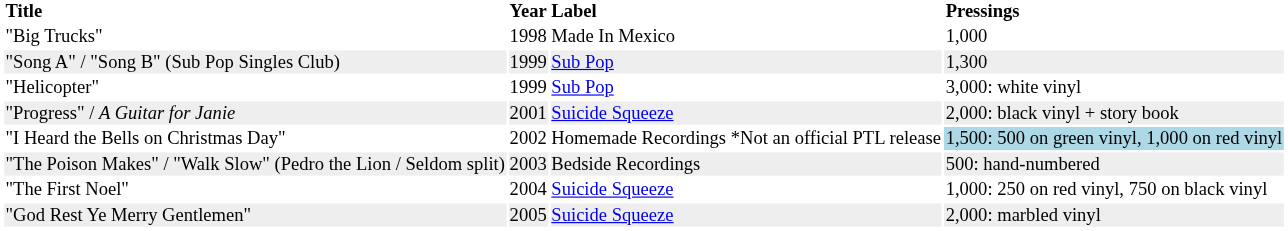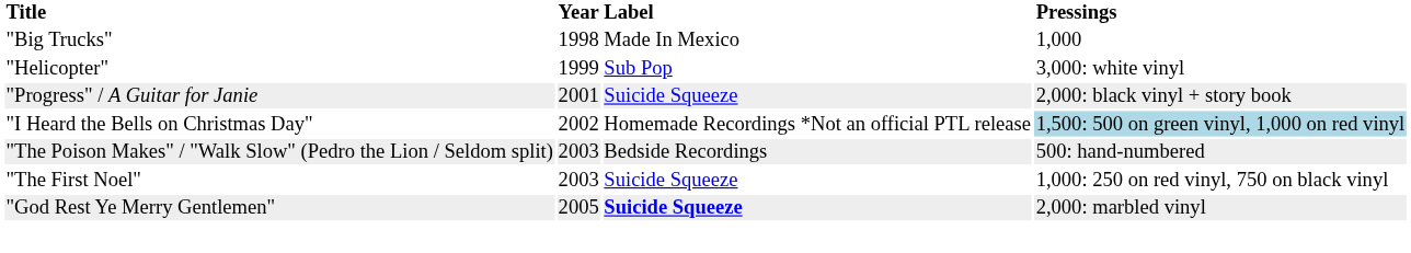 <table>
 <tr>
 <td><strong>Title</strong></td>
 <td><strong>Year</strong></td>
 <td><strong>Label</strong></td>
 <td><strong>Pressings</strong></td>
 </tr>
 <tr>
 <td>"Big Trucks"</td>
 <td>1998</td>
 <td>Made In Mexico</td>
 <td>1,000</td>
-</tr>
-<tr style="background:#eee;">
-<td>"Song A" / "Song B" (Sub Pop Singles Club)</td>
-<td>1999</td>
-<td><a href='#'>Sub Pop</a></td>
-<td>1,300</td>
 </tr>
 <tr>
 <td>"Helicopter"</td>
 <td>1999</td>
 <td><a href='#'>Sub Pop</a></td>
 <td>3,000: white vinyl</td>
 </tr>
 <tr style="background:#eee;">
 <td>"Progress" / <em>A Guitar for Janie</em></td>
 <td>2001</td>
 <td><a href='#'>Suicide Squeeze</a></td>
 <td>2,000: black vinyl + story book</td>
 </tr>
 <tr>
 <td>"I Heard the Bells on Christmas Day"</td>
 <td>2002</td>
 <td>Homemade Recordings *Not an official PTL release</td>
 <td style="background: lightblue;">1,500: 500 on green vinyl, 1,000 on red vinyl</td>
 </tr>
 <tr style="background:#eee;">
 <td>"The Poison Makes" / "Walk Slow" (Pedro the Lion / Seldom split)</td>
 <td>2003</td>
 <td>Bedside Recordings</td>
 <td>500: hand-numbered</td>
 </tr>
 <tr>
 <td>"The First Noel"</td>
-<td>2004</td>
+<td>2003</td>
 <td><a href='#'>Suicide Squeeze</a></td>
 <td>1,000: 250 on red vinyl, 750 on black vinyl</td>
 </tr>
 <tr style="background:#eee;">
 <td>"God Rest Ye Merry Gentlemen"</td>
 <td>2005</td>
-<td><a href='#'>Suicide Squeeze</a></td>
+<td><strong><a href='#'>Suicide Squeeze</a></strong></td>
 <td>2,000: marbled vinyl</td>
 </tr>
 </table>
